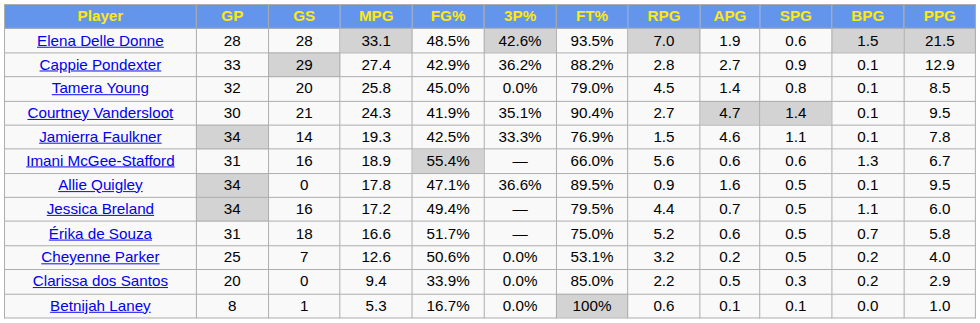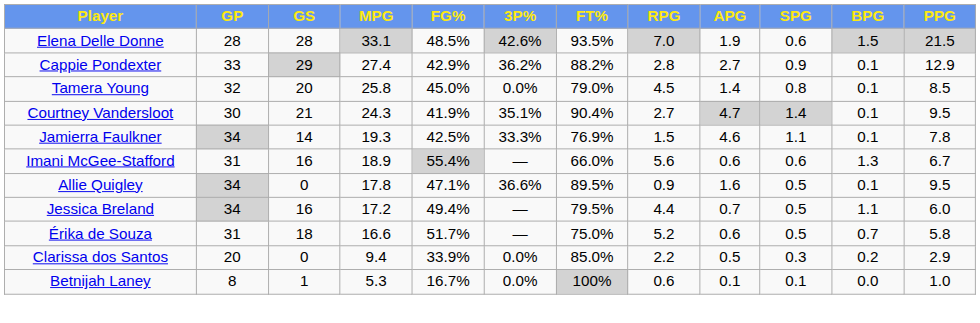 <table class="wikitable sortable" style="text-align:center;">
 <tr>
 <th style="background:#6495ED; color:#FDE910;" width="16%">Player</th>
 <th style="background:#6495ED; color:#FDE910;" width="6%">GP</th>
 <th style="background:#6495ED; color:#FDE910;" width="6%">GS</th>
 <th style="background:#6495ED; color:#FDE910;" width="6%">MPG</th>
 <th style="background:#6495ED; color:#FDE910;" width="6%">FG%</th>
 <th style="background:#6495ED; color:#FDE910;" width="6%">3P%</th>
 <th style="background:#6495ED; color:#FDE910;" width="6%">FT%</th>
 <th style="background:#6495ED; color:#FDE910;" width="6%">RPG</th>
 <th style="background:#6495ED; color:#FDE910;" width="5%">APG</th>
 <th style="background:#6495ED; color:#FDE910;" width="6%">SPG</th>
 <th style="background:#6495ED; color:#FDE910;" width="6%">BPG</th>
 <th style="background:#6495ED; color:#FDE910;" width="6%">PPG</th>
 </tr>
 <tr>
 <td><a href='#'>Elena Delle Donne</a></td>
 <td>28</td>
 <td>28</td>
 <td style="background:#D3D3D3;">33.1</td>
 <td>48.5%</td>
 <td style="background:#D3D3D3;">42.6%</td>
 <td>93.5%</td>
 <td style="background:#D3D3D3;">7.0</td>
 <td>1.9</td>
 <td>0.6</td>
 <td style="background:#D3D3D3;">1.5</td>
 <td style="background:#D3D3D3;">21.5</td>
 </tr>
 <tr>
 <td><a href='#'>Cappie Pondexter</a></td>
 <td>33</td>
 <td style="background:#D3D3D3;">29</td>
 <td>27.4</td>
 <td>42.9%</td>
 <td>36.2%</td>
 <td>88.2%</td>
 <td>2.8</td>
 <td>2.7</td>
 <td>0.9</td>
 <td>0.1</td>
 <td>12.9</td>
 </tr>
 <tr>
 <td><a href='#'>Tamera Young</a></td>
 <td>32</td>
 <td>20</td>
 <td>25.8</td>
 <td>45.0%</td>
 <td>0.0%</td>
 <td>79.0%</td>
 <td>4.5</td>
 <td>1.4</td>
 <td>0.8</td>
 <td>0.1</td>
 <td>8.5</td>
 </tr>
 <tr>
 <td><a href='#'>Courtney Vandersloot</a></td>
 <td>30</td>
 <td>21</td>
 <td>24.3</td>
 <td>41.9%</td>
 <td>35.1%</td>
 <td>90.4%</td>
 <td>2.7</td>
 <td style="background:#D3D3D3;">4.7</td>
 <td style="background:#D3D3D3;">1.4</td>
 <td>0.1</td>
 <td>9.5</td>
 </tr>
 <tr>
 <td><a href='#'>Jamierra Faulkner</a></td>
 <td style="background:#D3D3D3;">34</td>
 <td>14</td>
 <td>19.3</td>
 <td>42.5%</td>
 <td>33.3%</td>
 <td>76.9%</td>
 <td>1.5</td>
 <td>4.6</td>
 <td>1.1</td>
 <td>0.1</td>
 <td>7.8</td>
 </tr>
 <tr>
 <td><a href='#'>Imani McGee-Stafford</a></td>
 <td>31</td>
 <td>16</td>
 <td>18.9</td>
 <td style="background:#D3D3D3;">55.4%</td>
 <td>—</td>
 <td>66.0%</td>
 <td>5.6</td>
 <td>0.6</td>
 <td>0.6</td>
 <td>1.3</td>
 <td>6.7</td>
 </tr>
 <tr>
 <td><a href='#'>Allie Quigley</a></td>
 <td style="background:#D3D3D3;">34</td>
 <td>0</td>
 <td>17.8</td>
 <td>47.1%</td>
 <td>36.6%</td>
 <td>89.5%</td>
 <td>0.9</td>
 <td>1.6</td>
 <td>0.5</td>
 <td>0.1</td>
 <td>9.5</td>
 </tr>
 <tr>
 <td><a href='#'>Jessica Breland</a></td>
 <td style="background:#D3D3D3;">34</td>
 <td>16</td>
 <td>17.2</td>
 <td>49.4%</td>
 <td>—</td>
 <td>79.5%</td>
 <td>4.4</td>
 <td>0.7</td>
 <td>0.5</td>
 <td>1.1</td>
 <td>6.0</td>
 </tr>
 <tr>
 <td><a href='#'>Érika de Souza</a></td>
 <td>31</td>
 <td>18</td>
 <td>16.6</td>
 <td>51.7%</td>
 <td>—</td>
 <td>75.0%</td>
 <td>5.2</td>
 <td>0.6</td>
 <td>0.5</td>
 <td>0.7</td>
 <td>5.8</td>
 </tr>
 <tr>
-<td><a href='#'>Cheyenne Parker</a></td>
-<td>25</td>
-<td>7</td>
-<td>12.6</td>
-<td>50.6%</td>
-<td>0.0%</td>
-<td>53.1%</td>
-<td>3.2</td>
-<td>0.2</td>
-<td>0.5</td>
-<td>0.2</td>
-<td>4.0</td>
-</tr>
-<tr>
 <td><a href='#'>Clarissa dos Santos</a></td>
 <td>20</td>
 <td>0</td>
 <td>9.4</td>
 <td>33.9%</td>
 <td>0.0%</td>
 <td>85.0%</td>
 <td>2.2</td>
 <td>0.5</td>
 <td>0.3</td>
 <td>0.2</td>
 <td>2.9</td>
 </tr>
 <tr>
 <td><a href='#'>Betnijah Laney</a></td>
 <td>8</td>
 <td>1</td>
 <td>5.3</td>
 <td>16.7%</td>
 <td>0.0%</td>
 <td style="background:#D3D3D3;">100%</td>
 <td>0.6</td>
 <td>0.1</td>
 <td>0.1</td>
 <td>0.0</td>
 <td>1.0</td>
 </tr>
 </table>
